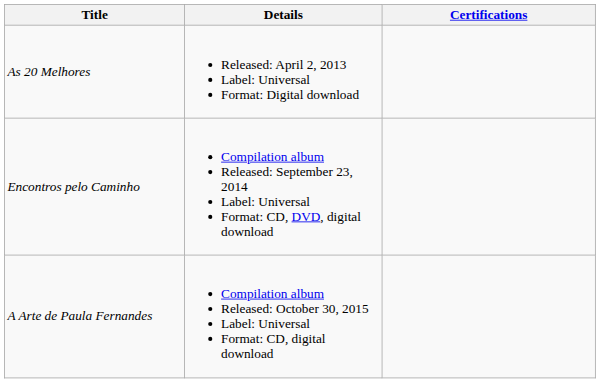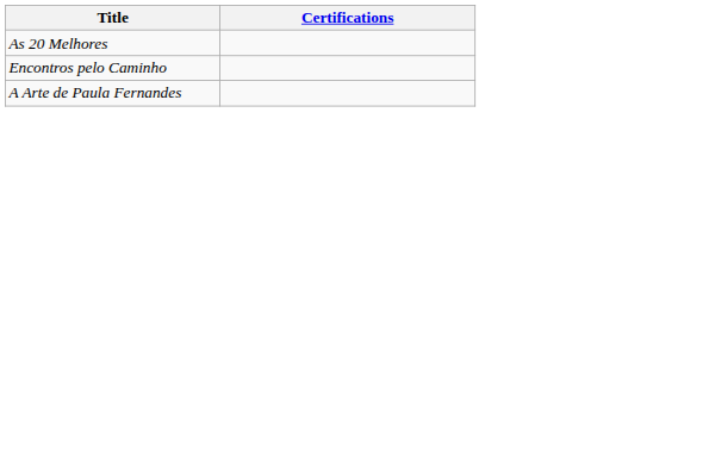 <table class="wikitable">
 <tr>
 <th style="width:210px">Title</th>
-<th style="width:230px">Details</th>
 <th style="width:250px"><a href='#'>Certifications</a></th>
 </tr>
 <tr>
 <td><em>As 20 Melhores</em></td>
-<td><br><ul><li>Released: April 2, 2013</li><li>Label: Universal</li><li>Format: Digital download</li></ul></td>
 <td></td>
 </tr>
 <tr>
 <td><em>Encontros pelo Caminho</em></td>
-<td><br><ul><li><a href='#'>Compilation album</a></li><li>Released: September 23, 2014</li><li>Label: Universal</li><li>Format: CD, <a href='#'>DVD</a>, digital download</li></ul></td>
 <td></td>
 </tr>
 <tr>
 <td><em>A Arte de Paula Fernandes</em></td>
-<td><br><ul><li><a href='#'>Compilation album</a></li><li>Released: October 30, 2015</li><li>Label: Universal</li><li>Format: CD, digital download</li></ul></td>
 <td></td>
 </tr>
 </table>
